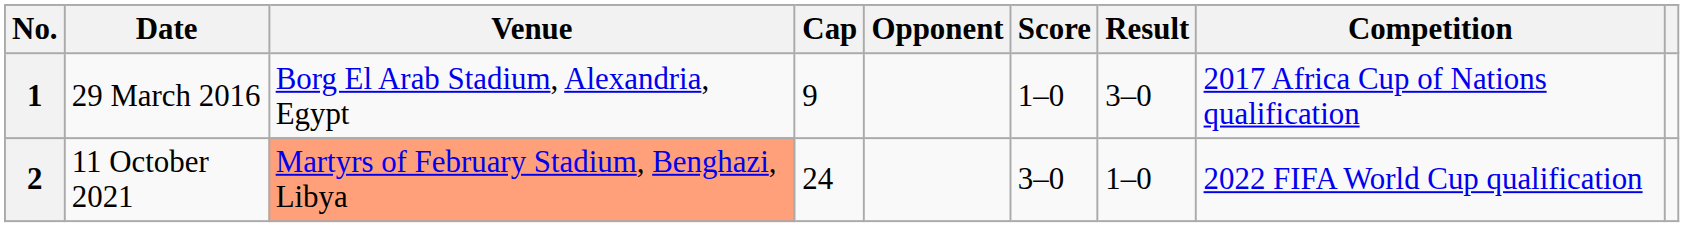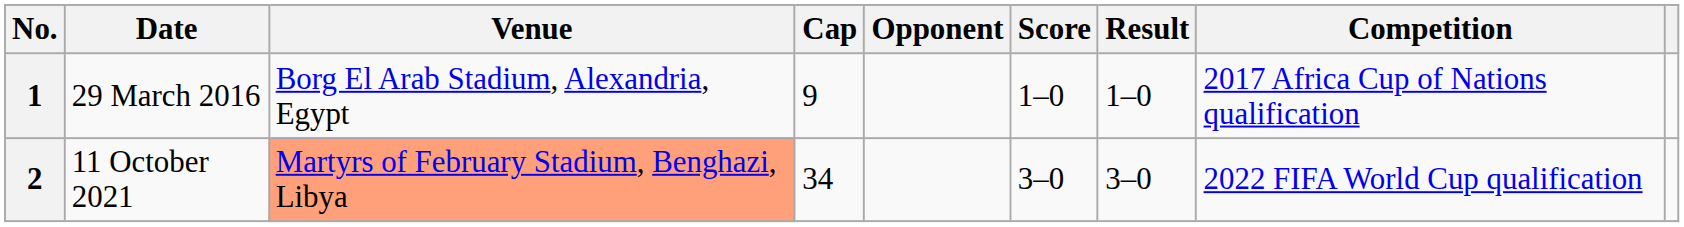 <table class="wikitable plainrowheaders">
 <tr>
 <th scope=col>No.</th>
 <th scope=col data-sort-type=date>Date</th>
 <th scope=col>Venue</th>
 <th scope=col>Cap</th>
 <th scope=col>Opponent</th>
 <th scope=col>Score</th>
 <th scope=col>Result</th>
 <th scope=col>Competition</th>
 <th scope=col></th>
 </tr>
 <tr>
 <th scope=row>1</th>
 <td>29 March 2016</td>
 <td><a href='#'>Borg El Arab Stadium</a>, <a href='#'>Alexandria</a>, Egypt</td>
 <td>9</td>
 <td></td>
 <td>1–0</td>
-<td>3–0</td>
+<td>1–0</td>
 <td><a href='#'>2017 Africa Cup of Nations qualification</a></td>
 <td></td>
 </tr>
 <tr>
 <th scope=row>2</th>
 <td>11 October 2021</td>
 <td style="background: lightsalmon;"><a href='#'>Martyrs of February Stadium</a>, <a href='#'>Benghazi</a>, Libya</td>
-<td>24</td>
+<td>34</td>
 <td></td>
 <td>3–0</td>
-<td>1–0</td>
+<td>3–0</td>
 <td><a href='#'>2022 FIFA World Cup qualification</a></td>
 <td></td>
 </tr>
 </table>
